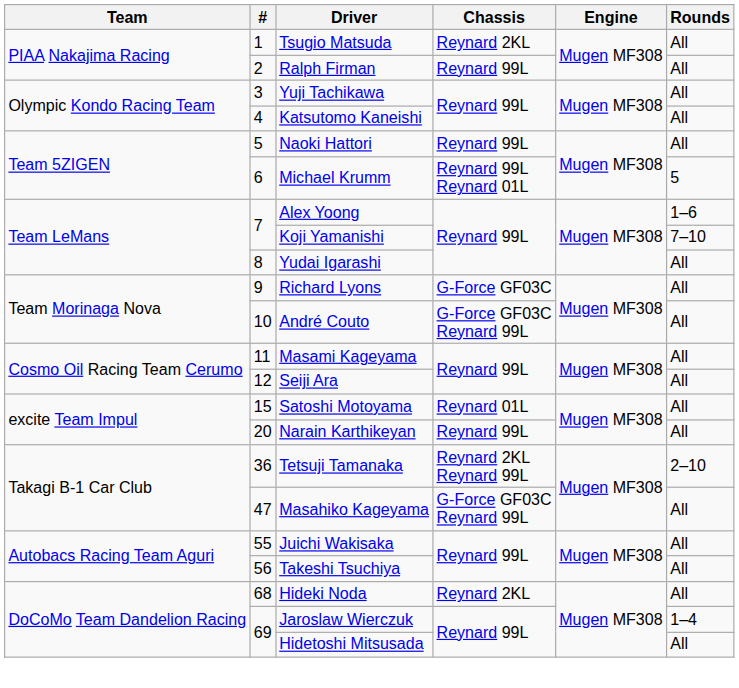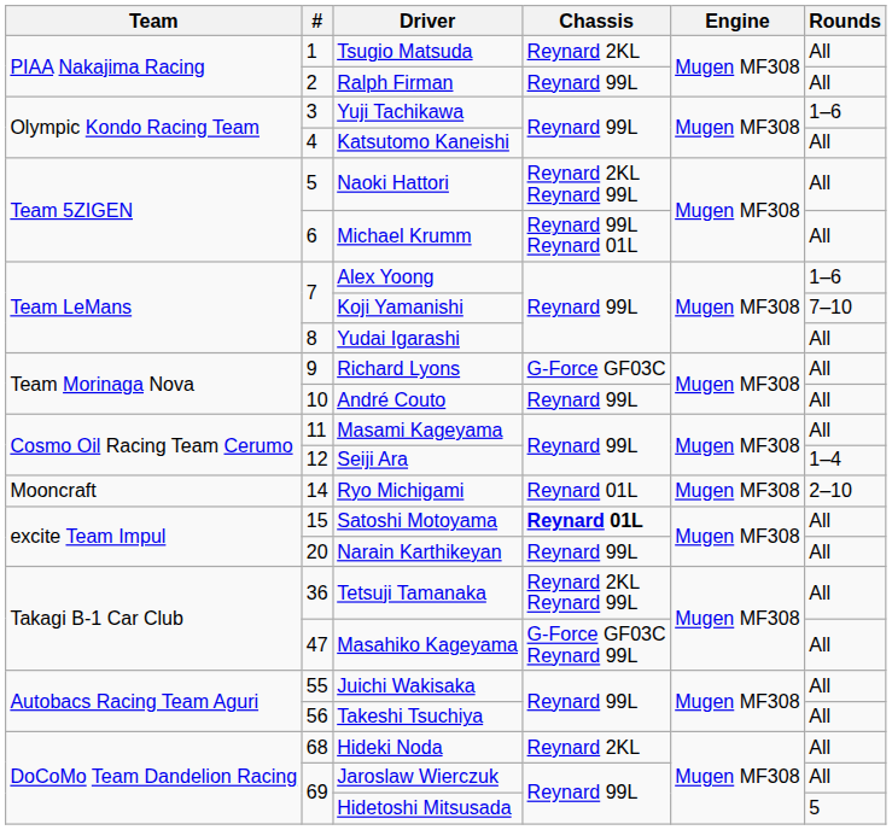 <table class="wikitable" style="font-size:85%">
 <tr>
 <th>Team</th>
 <th>#</th>
 <th>Driver</th>
 <th>Chassis</th>
 <th>Engine</th>
 <th>Rounds</th>
 </tr>
 <tr>
 <td rowspan="2"><a href='#'>PIAA</a> <a href='#'>Nakajima Racing</a></td>
 <td>1</td>
 <td> <a href='#'>Tsugio Matsuda</a></td>
 <td><a href='#'>Reynard</a> 2KL</td>
 <td rowspan="2"><a href='#'>Mugen</a> MF308</td>
 <td>All</td>
 </tr>
 <tr>
 <td>2</td>
 <td> <a href='#'>Ralph Firman</a></td>
 <td><a href='#'>Reynard</a> 99L</td>
 <td>All</td>
 </tr>
 <tr>
 <td rowspan="2">Olympic <a href='#'>Kondo Racing Team</a></td>
 <td>3</td>
 <td> <a href='#'>Yuji Tachikawa</a></td>
 <td rowspan="2"><a href='#'>Reynard</a> 99L</td>
 <td rowspan="2"><a href='#'>Mugen</a> MF308</td>
-<td>All</td>
+<td>1–6</td>
 </tr>
 <tr>
 <td>4</td>
 <td> <a href='#'>Katsutomo Kaneishi</a></td>
 <td>All</td>
 </tr>
 <tr>
 <td rowspan="2"><a href='#'>Team 5ZIGEN</a></td>
 <td>5</td>
 <td> <a href='#'>Naoki Hattori</a></td>
-<td><a href='#'>Reynard</a> 99L</td>
+<td><a href='#'>Reynard</a> 2KL<br><a href='#'>Reynard</a> 99L</td>
 <td rowspan="2"><a href='#'>Mugen</a> MF308</td>
 <td>All</td>
 </tr>
 <tr>
 <td>6</td>
 <td> <a href='#'>Michael Krumm</a></td>
 <td><a href='#'>Reynard</a> 99L<br><a href='#'>Reynard</a> 01L</td>
-<td>5</td>
+<td>All</td>
 </tr>
 <tr>
 <td rowspan="3"><a href='#'>Team LeMans</a></td>
 <td rowspan=2>7</td>
 <td> <a href='#'>Alex Yoong</a></td>
 <td rowspan="3"><a href='#'>Reynard</a> 99L</td>
 <td rowspan="3"><a href='#'>Mugen</a> MF308</td>
 <td>1–6</td>
 </tr>
 <tr>
 <td> <a href='#'>Koji Yamanishi</a></td>
 <td>7–10</td>
 </tr>
 <tr>
 <td>8</td>
 <td> <a href='#'>Yudai Igarashi</a></td>
 <td>All</td>
 </tr>
 <tr>
 <td rowspan="2">Team <a href='#'>Morinaga</a> Nova</td>
 <td>9</td>
 <td> <a href='#'>Richard Lyons</a></td>
 <td><a href='#'>G-Force</a> GF03C</td>
 <td rowspan="2"><a href='#'>Mugen</a> MF308</td>
 <td>All</td>
 </tr>
 <tr>
 <td>10</td>
 <td> <a href='#'>André Couto</a></td>
-<td><a href='#'>G-Force</a> GF03C<br><a href='#'>Reynard</a> 99L</td>
+<td><a href='#'>Reynard</a> 99L</td>
 <td>All</td>
 </tr>
 <tr>
 <td rowspan="2"><a href='#'>Cosmo Oil</a> Racing Team <a href='#'>Cerumo</a></td>
 <td>11</td>
 <td> <a href='#'>Masami Kageyama</a></td>
 <td rowspan="2"><a href='#'>Reynard</a> 99L</td>
 <td rowspan="2"><a href='#'>Mugen</a> MF308</td>
 <td>All</td>
 </tr>
 <tr>
 <td>12</td>
 <td> <a href='#'>Seiji Ara</a></td>
-<td>All</td>
+<td>1–4</td>
+</tr>
+<tr>
+<td>Mooncraft</td>
+<td>14</td>
+<td> <a href='#'>Ryo Michigami</a></td>
+<td><a href='#'>Reynard</a> 01L</td>
+<td><a href='#'>Mugen</a> MF308</td>
+<td>2–10</td>
 </tr>
 <tr>
 <td rowspan="2">excite <a href='#'>Team Impul</a></td>
 <td>15</td>
 <td> <a href='#'>Satoshi Motoyama</a></td>
-<td><a href='#'>Reynard</a> 01L</td>
+<td><strong><a href='#'>Reynard</a> 01L</strong></td>
 <td rowspan="2"><a href='#'>Mugen</a> MF308</td>
 <td>All</td>
 </tr>
 <tr>
 <td>20</td>
 <td> <a href='#'>Narain Karthikeyan</a></td>
 <td><a href='#'>Reynard</a> 99L</td>
 <td>All</td>
 </tr>
 <tr>
 <td rowspan="2">Takagi B-1 Car Club</td>
 <td>36</td>
 <td> <a href='#'>Tetsuji Tamanaka</a></td>
 <td><a href='#'>Reynard</a> 2KL<br><a href='#'>Reynard</a> 99L</td>
 <td rowspan="2"><a href='#'>Mugen</a> MF308</td>
-<td>2–10</td>
+<td>All</td>
 </tr>
 <tr>
 <td>47</td>
 <td> <a href='#'>Masahiko Kageyama</a></td>
 <td><a href='#'>G-Force</a> GF03C<br><a href='#'>Reynard</a> 99L</td>
 <td>All</td>
 </tr>
 <tr>
 <td rowspan="2"><a href='#'>Autobacs Racing Team Aguri</a></td>
 <td>55</td>
 <td> <a href='#'>Juichi Wakisaka</a></td>
 <td rowspan="2"><a href='#'>Reynard</a> 99L</td>
 <td rowspan="2"><a href='#'>Mugen</a> MF308</td>
 <td>All</td>
 </tr>
 <tr>
 <td>56</td>
 <td> <a href='#'>Takeshi Tsuchiya</a></td>
 <td>All</td>
 </tr>
 <tr>
 <td rowspan="3"><a href='#'>DoCoMo</a> <a href='#'>Team Dandelion Racing</a></td>
 <td>68</td>
 <td> <a href='#'>Hideki Noda</a></td>
 <td><a href='#'>Reynard</a> 2KL</td>
 <td rowspan="3"><a href='#'>Mugen</a> MF308</td>
 <td>All</td>
 </tr>
 <tr>
 <td rowspan=2>69</td>
 <td> <a href='#'>Jaroslaw Wierczuk</a></td>
 <td rowspan="2"><a href='#'>Reynard</a> 99L</td>
-<td>1–4</td>
+<td>All</td>
 </tr>
 <tr>
 <td> <a href='#'>Hidetoshi Mitsusada</a></td>
-<td>All</td>
+<td>5</td>
 </tr>
 </table>
